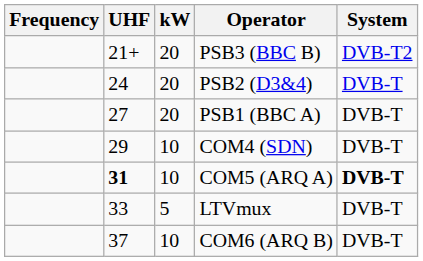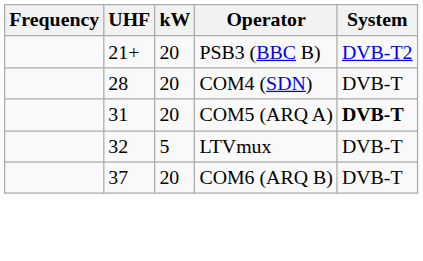 <table class="wikitable sortable">
 <tr>
 <th>Frequency</th>
 <th>UHF</th>
 <th>kW</th>
 <th>Operator</th>
 <th>System</th>
 </tr>
 <tr>
 <td></td>
 <td>21+</td>
 <td>20</td>
 <td>PSB3 (<a href='#'>BBC</a> B)</td>
 <td><a href='#'>DVB-T2</a></td>
 </tr>
 <tr>
 <td></td>
-<td>24</td>
+<td>28</td>
 <td>20</td>
-<td>PSB2 (<a href='#'>D3&4</a>)</td>
-<td><a href='#'>DVB-T</a></td>
-</tr>
-<tr>
-<td></td>
-<td>27</td>
-<td>20</td>
-<td>PSB1 (BBC A)</td>
-<td>DVB-T</td>
-</tr>
-<tr>
-<td></td>
-<td>29</td>
-<td>10</td>
 <td>COM4 (<a href='#'>SDN</a>)</td>
 <td>DVB-T</td>
 </tr>
 <tr>
 <td></td>
-<td><strong>31</strong></td>
-<td>10</td>
+<td>31</td>
+<td>20</td>
 <td>COM5 (ARQ A)</td>
 <td><strong>DVB-T</strong></td>
 </tr>
 <tr>
 <td></td>
-<td>33</td>
+<td>32</td>
 <td>5</td>
 <td>LTVmux</td>
 <td>DVB-T</td>
 </tr>
 <tr>
 <td></td>
 <td>37</td>
-<td>10</td>
+<td>20</td>
 <td>COM6 (ARQ B)</td>
 <td>DVB-T</td>
 </tr>
 </table>
